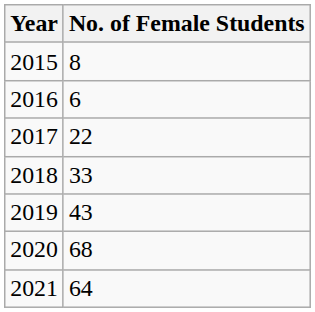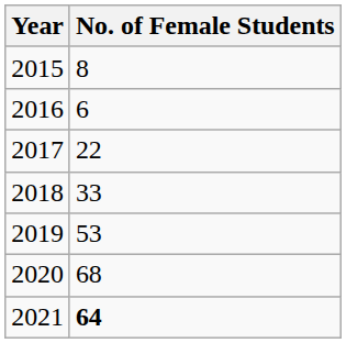 <table class="wikitable">
 <tr>
 <th>Year</th>
 <th>No. of Female Students</th>
 </tr>
 <tr>
 <td>2015</td>
 <td>8</td>
 </tr>
 <tr>
 <td>2016</td>
 <td>6</td>
 </tr>
 <tr>
 <td>2017</td>
 <td>22</td>
 </tr>
 <tr>
 <td>2018</td>
 <td>33</td>
 </tr>
 <tr>
 <td>2019</td>
-<td>43</td>
+<td>53</td>
 </tr>
 <tr>
 <td>2020</td>
 <td>68</td>
 </tr>
 <tr>
 <td>2021</td>
-<td>64</td>
+<td><strong>64</strong></td>
 </tr>
 </table>
